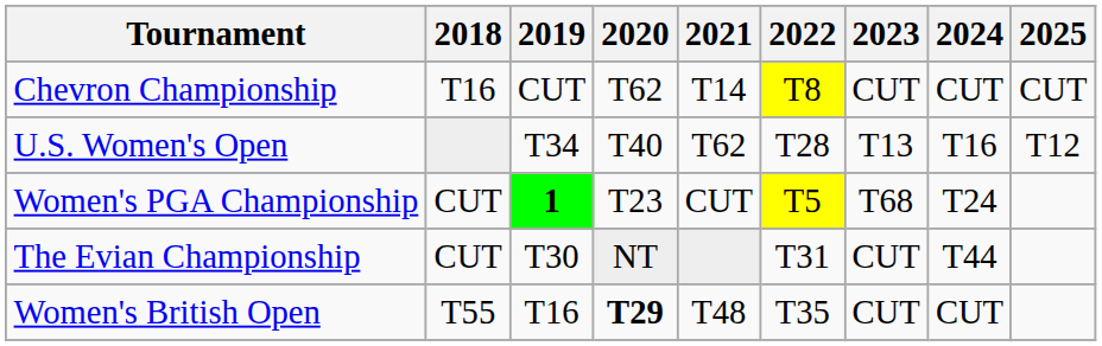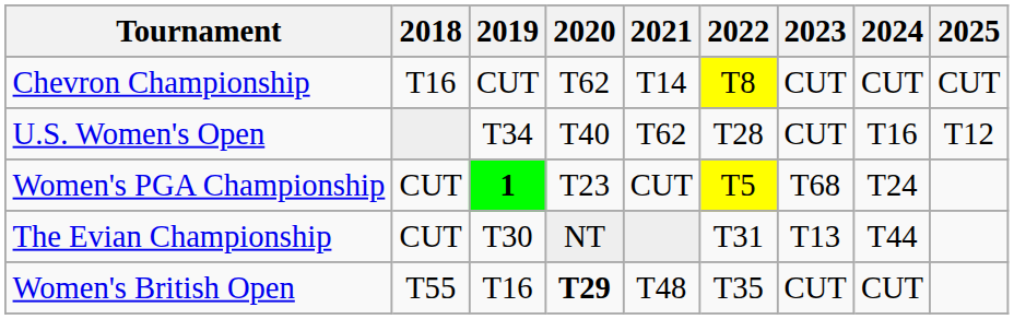 <table class="wikitable" style="font-size:95%;text-align:center;">
 <tr>
 <th>Tournament</th>
 <th>2018</th>
 <th>2019</th>
 <th>2020</th>
 <th>2021</th>
 <th>2022</th>
 <th>2023</th>
 <th>2024</th>
 <th>2025</th>
 </tr>
 <tr>
 <td align=left><a href='#'>Chevron Championship</a></td>
 <td>T16</td>
 <td>CUT</td>
 <td>T62</td>
 <td>T14</td>
 <td style="background:yellow;">T8</td>
 <td>CUT</td>
 <td>CUT</td>
 <td>CUT</td>
 </tr>
 <tr>
 <td align=left><a href='#'>U.S. Women's Open</a></td>
 <td style="background:#eeeeee;"></td>
 <td>T34</td>
 <td>T40</td>
 <td>T62</td>
 <td>T28</td>
-<td>T13</td>
+<td>CUT</td>
 <td>T16</td>
 <td>T12</td>
 </tr>
 <tr>
 <td align=left><a href='#'>Women's PGA Championship</a></td>
 <td>CUT</td>
 <td style="background:lime;"><strong>1</strong></td>
 <td>T23</td>
 <td>CUT</td>
 <td style="background:yellow;">T5</td>
 <td>T68</td>
 <td>T24</td>
 <td></td>
 </tr>
 <tr>
 <td align=left><a href='#'>The Evian Championship</a></td>
 <td>CUT</td>
 <td>T30</td>
 <td style="background:#eeeeee;">NT</td>
 <td style="background:#eeeeee;"></td>
 <td>T31</td>
-<td>CUT</td>
+<td>T13</td>
 <td>T44</td>
 <td></td>
 </tr>
 <tr>
 <td align=left><a href='#'>Women's British Open</a></td>
 <td>T55</td>
 <td>T16</td>
 <td><strong>T29</strong></td>
 <td>T48</td>
 <td>T35</td>
 <td>CUT</td>
 <td>CUT</td>
 <td></td>
 </tr>
 </table>
